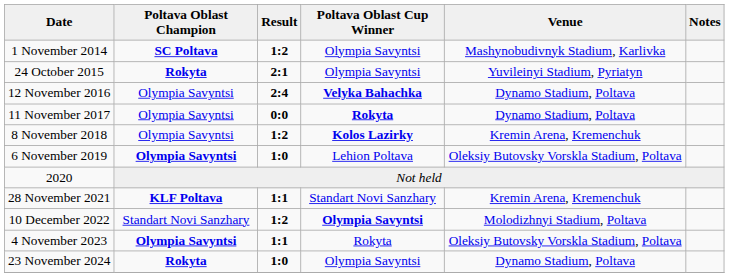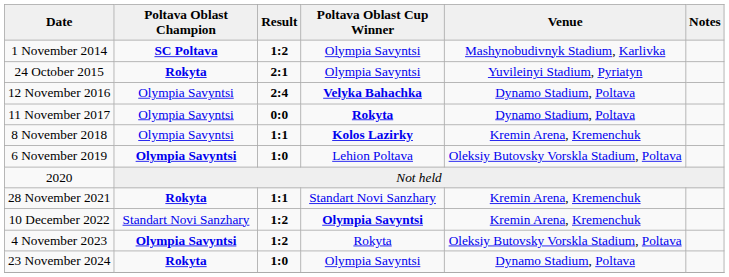 <table class="wikitable" style="text-align:center;">
 <tr>
 <th style="text-align: center; background:#f0f0f0;">Date</th>
 <th style="text-align: center; background:#f0f0f0;" width="20%">Poltava Oblast Champion</th>
 <th style="text-align: center; background:#f0f0f0;">Result</th>
 <th style="text-align: center; background:#f0f0f0;" width="20%">Poltava Oblast Cup Winner</th>
 <th style="text-align: center; background:#f0f0f0;">Venue</th>
 <th style="text-align: center; background:#f0f0f0;">Notes</th>
 </tr>
 <tr>
 <td>1 November 2014</td>
 <td><strong><a href='#'>SC Poltava</a></strong></td>
 <td><strong>1:2</strong></td>
 <td><a href='#'>Olympia Savyntsi</a></td>
 <td><a href='#'>Mashynobudivnyk Stadium</a>, <a href='#'>Karlivka</a></td>
 <td></td>
 </tr>
 <tr>
 <td>24 October 2015</td>
 <td><strong><a href='#'>Rokyta</a></strong></td>
 <td><strong>2:1</strong></td>
 <td><a href='#'>Olympia Savyntsi</a></td>
 <td><a href='#'>Yuvileinyi Stadium</a>, <a href='#'>Pyriatyn</a></td>
 <td></td>
 </tr>
 <tr>
 <td>12 November 2016</td>
 <td><a href='#'>Olympia Savyntsi</a></td>
 <td><strong>2:4</strong></td>
 <td><strong><a href='#'>Velyka Bahachka</a></strong></td>
 <td><a href='#'>Dynamo Stadium</a>, <a href='#'>Poltava</a></td>
 <td></td>
 </tr>
 <tr>
 <td>11 November 2017</td>
 <td><a href='#'>Olympia Savyntsi</a></td>
 <td><strong>0:0</strong> </td>
 <td><strong><a href='#'>Rokyta</a></strong></td>
 <td><a href='#'>Dynamo Stadium</a>, <a href='#'>Poltava</a></td>
 <td></td>
 </tr>
 <tr>
 <td>8 November 2018</td>
 <td><a href='#'>Olympia Savyntsi</a></td>
-<td><strong>1:2</strong></td>
+<td><strong>1:1</strong> </td>
 <td><strong><a href='#'>Kolos Lazirky</a></strong></td>
 <td><a href='#'>Kremin Arena</a>, <a href='#'>Kremenchuk</a></td>
 <td></td>
 </tr>
 <tr>
 <td>6 November 2019</td>
 <td><strong><a href='#'>Olympia Savyntsi</a></strong></td>
 <td><strong>1:0</strong></td>
 <td><a href='#'>Lehion Poltava</a></td>
 <td><a href='#'>Oleksiy Butovsky Vorskla Stadium</a>, <a href='#'>Poltava</a></td>
 <td></td>
 </tr>
 <tr>
 <td style="text-align:center">2020</td>
 <td colspan=5 align=center style="background:#efefef"><em>Not held</em></td>
 </tr>
 <tr>
 <td>28 November 2021</td>
-<td><strong><a href='#'>KLF Poltava</a></strong></td>
+<td><strong><a href='#'>Rokyta</a></strong></td>
 <td><strong>1:1</strong> </td>
 <td><a href='#'>Standart Novi Sanzhary</a></td>
 <td><a href='#'>Kremin Arena</a>, <a href='#'>Kremenchuk</a></td>
 <td></td>
 </tr>
 <tr>
 <td>10 December 2022</td>
 <td><a href='#'>Standart Novi Sanzhary</a></td>
 <td><strong>1:2</strong></td>
 <td><strong><a href='#'>Olympia Savyntsi</a></strong></td>
-<td><a href='#'>Molodizhnyi Stadium</a>, <a href='#'>Poltava</a></td>
+<td><a href='#'>Kremin Arena</a>, <a href='#'>Kremenchuk</a></td>
 <td></td>
 </tr>
 <tr>
 <td>4 November 2023</td>
 <td><strong><a href='#'>Olympia Savyntsi</a></strong></td>
-<td><strong>1:1</strong> </td>
+<td><strong>1:2</strong></td>
 <td><a href='#'>Rokyta</a></td>
 <td><a href='#'>Oleksiy Butovsky Vorskla Stadium</a>, <a href='#'>Poltava</a></td>
 <td></td>
 </tr>
 <tr>
 <td>23 November 2024</td>
 <td><strong><a href='#'>Rokyta</a></strong></td>
 <td><strong>1:0</strong></td>
 <td><a href='#'>Olympia Savyntsi</a></td>
 <td><a href='#'>Dynamo Stadium</a>, <a href='#'>Poltava</a></td>
 <td></td>
 </tr>
 <tr>
 </tr>
 </table>
